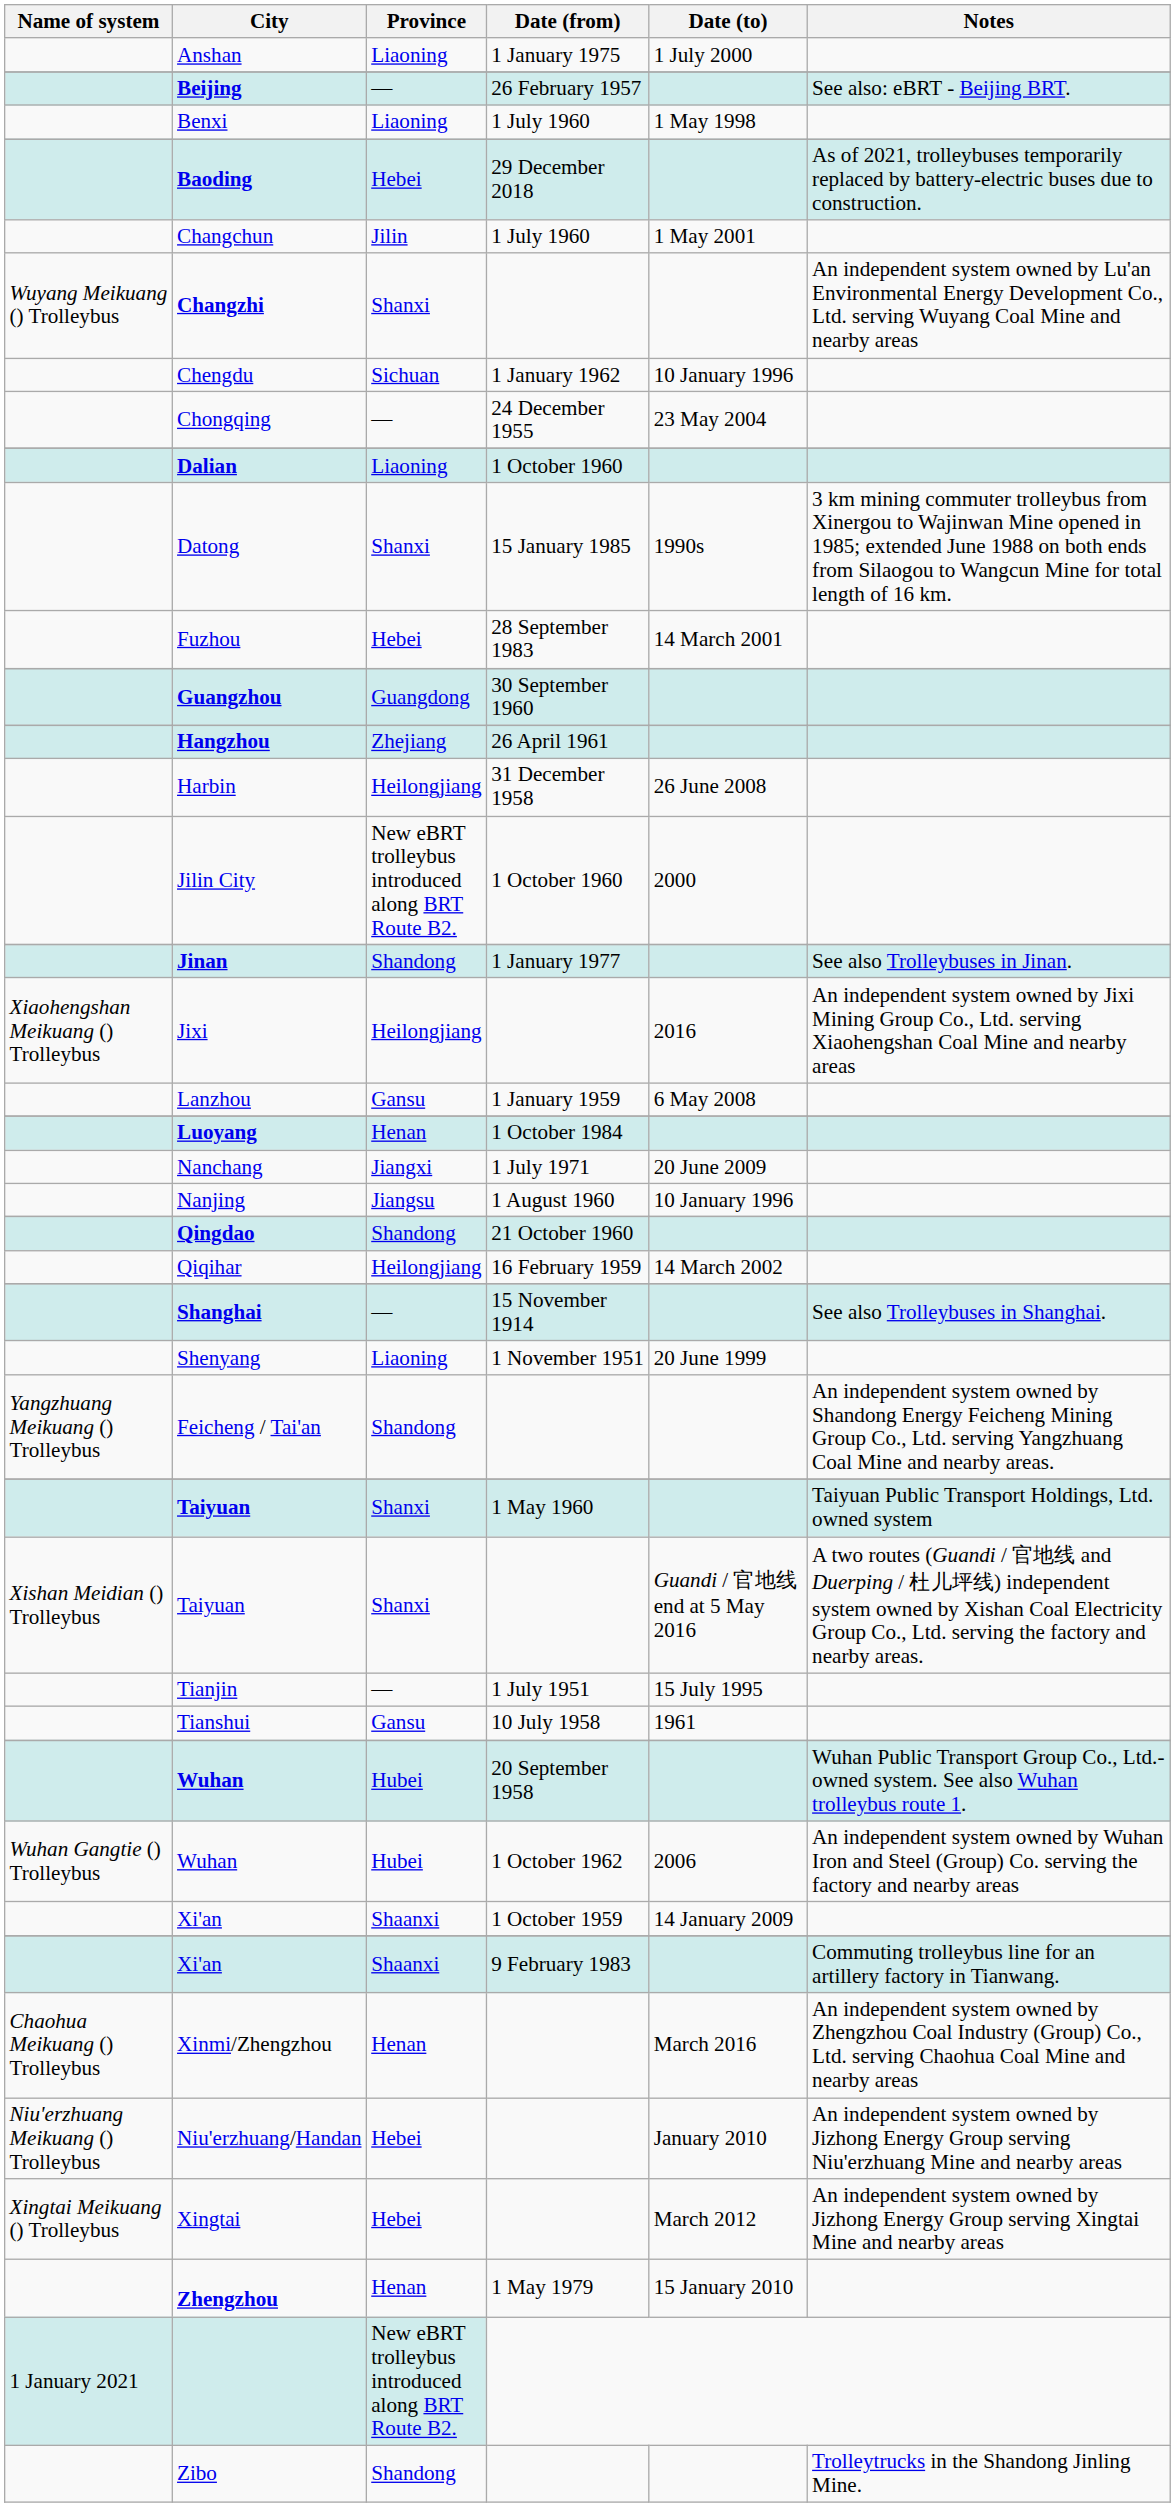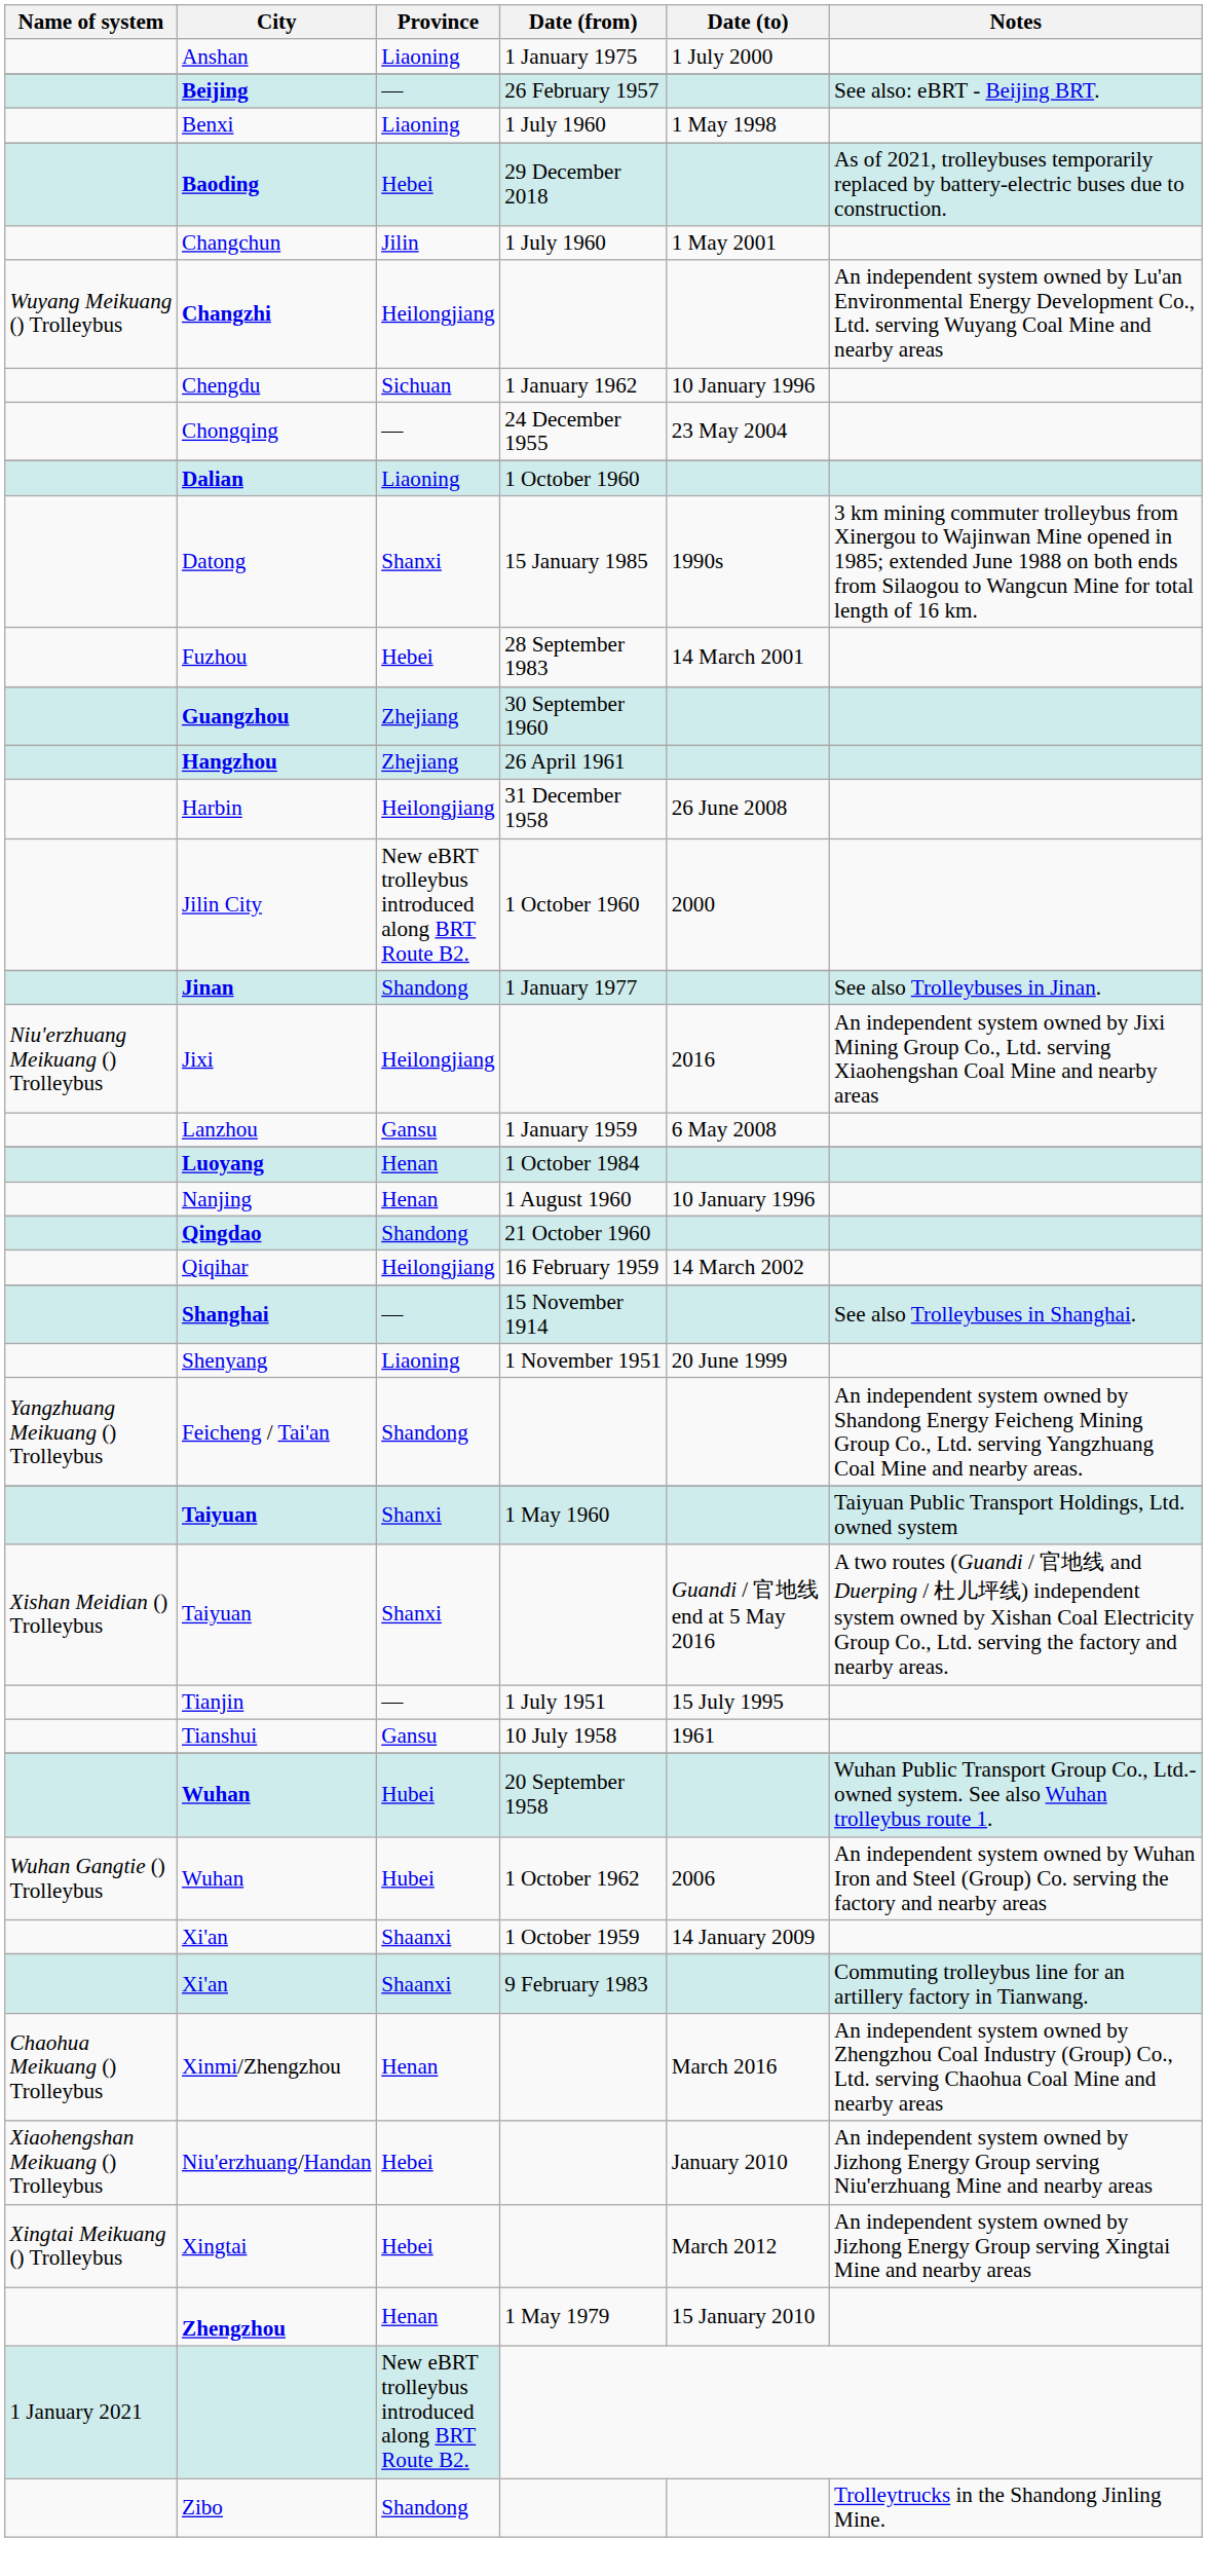 <table class="wikitable" width=100%>
 <tr>
 <th width=15%>Name of system</th>
 <th width=10%>City</th>
 <th width=10%>Province</th>
 <th width=15%>Date (from)</th>
 <th width=15%>Date (to)</th>
 <th width=35%>Notes</th>
 </tr>
 <tr>
 <td> </td>
 <td><a href='#'>Anshan</a></td>
 <td><a href='#'>Liaoning</a></td>
 <td>1 January 1975</td>
 <td>1 July 2000</td>
 <td> </td>
 </tr>
 <tr>
 </tr>
 <tr style="background:#CFECEC">
 <td> </td>
 <td><strong><a href='#'>Beijing</a></strong></td>
 <td>—</td>
 <td>26 February 1957</td>
 <td> </td>
 <td>See also:  eBRT - <a href='#'>Beijing BRT</a>.</td>
 </tr>
 <tr>
 <td> </td>
 <td><a href='#'>Benxi</a></td>
 <td><a href='#'>Liaoning</a></td>
 <td>1 July 1960</td>
 <td>1 May 1998</td>
 <td> </td>
 </tr>
 <tr>
 </tr>
 <tr style="background:#CFECEC">
 <td></td>
 <td><strong><a href='#'>Baoding</a></strong></td>
 <td><a href='#'>Hebei</a></td>
 <td>29 December 2018</td>
 <td></td>
 <td> As of 2021, trolleybuses temporarily replaced by battery-electric buses due to construction.</td>
 </tr>
 <tr>
 <td> </td>
 <td><a href='#'>Changchun</a></td>
 <td><a href='#'>Jilin</a></td>
 <td>1 July 1960</td>
 <td>1 May 2001</td>
 <td> </td>
 </tr>
 <tr>
 <td><em>Wuyang Meikuang</em> () Trolleybus</td>
 <td><strong><a href='#'>Changzhi</a></strong></td>
-<td><a href='#'>Shanxi</a></td>
+<td><a href='#'>Heilongjiang</a></td>
 <td></td>
 <td></td>
 <td>An independent system owned by Lu'an Environmental Energy Development Co., Ltd. serving Wuyang Coal Mine and nearby areas</td>
 </tr>
 <tr>
 <td> </td>
 <td><a href='#'>Chengdu</a></td>
 <td><a href='#'>Sichuan</a></td>
 <td>1 January 1962</td>
 <td>10 January 1996</td>
 <td> </td>
 </tr>
 <tr>
 <td> </td>
 <td><a href='#'>Chongqing</a></td>
 <td>—</td>
 <td>24 December 1955</td>
 <td>23 May 2004</td>
 <td> </td>
 </tr>
 <tr>
 </tr>
 <tr style="background:#CFECEC">
 <td> </td>
 <td><strong><a href='#'>Dalian</a></strong></td>
 <td><a href='#'>Liaoning</a></td>
 <td>1 October 1960</td>
 <td> </td>
 <td> </td>
 </tr>
 <tr>
 <td></td>
 <td><a href='#'>Datong</a></td>
 <td><a href='#'>Shanxi</a></td>
 <td>15 January 1985</td>
 <td>1990s</td>
 <td>3 km mining commuter trolleybus from Xinergou to Wajinwan Mine opened in 1985; extended June 1988 on both ends from Silaogou to Wangcun Mine for total length of 16 km.</td>
 </tr>
 <tr>
 <td> </td>
 <td><a href='#'>Fuzhou</a></td>
 <td><a href='#'>Hebei</a></td>
 <td>28 September 1983</td>
 <td>14 March 2001</td>
 <td> </td>
 </tr>
 <tr>
 </tr>
 <tr style="background:#CFECEC">
 <td> </td>
 <td><strong><a href='#'>Guangzhou</a></strong></td>
-<td><a href='#'>Guangdong</a></td>
+<td><a href='#'>Zhejiang</a></td>
 <td>30 September 1960</td>
 <td> </td>
 <td> </td>
 </tr>
 <tr>
 </tr>
 <tr style="background:#CFECEC">
 <td> </td>
 <td><strong><a href='#'>Hangzhou</a></strong></td>
 <td><a href='#'>Zhejiang</a></td>
 <td>26 April 1961</td>
 <td> </td>
 <td> </td>
 </tr>
 <tr>
 <td> </td>
 <td><a href='#'>Harbin</a></td>
 <td><a href='#'>Heilongjiang</a></td>
 <td>31 December 1958</td>
 <td>26 June 2008</td>
 <td> </td>
 </tr>
 <tr>
 <td> </td>
 <td><a href='#'>Jilin City</a></td>
 <td>New eBRT trolleybus introduced along <a href='#'>BRT Route B2.</a></td>
 <td>1 October 1960</td>
 <td>2000</td>
 <td> </td>
 </tr>
 <tr>
 </tr>
 <tr style="background:#CFECEC">
 <td> </td>
 <td><strong><a href='#'>Jinan</a></strong></td>
 <td><a href='#'>Shandong</a></td>
 <td>1 January 1977</td>
 <td> </td>
 <td>See also <a href='#'>Trolleybuses in Jinan</a>.</td>
 </tr>
 <tr>
-<td><em>Xiaohengshan Meikuang</em> () Trolleybus</td>
+<td><em>Niu'erzhuang Meikuang</em> () Trolleybus</td>
 <td><a href='#'>Jixi</a></td>
 <td><a href='#'>Heilongjiang</a></td>
 <td></td>
 <td>2016</td>
 <td>An independent system owned by Jixi Mining Group Co., Ltd. serving Xiaohengshan Coal Mine and nearby areas</td>
 </tr>
 <tr>
 <td> </td>
 <td><a href='#'>Lanzhou</a></td>
 <td><a href='#'>Gansu</a></td>
 <td>1 January 1959</td>
 <td>6 May 2008</td>
 <td> </td>
 </tr>
 <tr>
 </tr>
 <tr style="background:#CFECEC">
 <td> </td>
 <td><strong><a href='#'>Luoyang</a></strong></td>
 <td><a href='#'>Henan</a></td>
 <td>1 October 1984</td>
 <td> </td>
 <td> </td>
 </tr>
 <tr>
 <td> </td>
-<td><a href='#'>Nanchang</a></td>
-<td><a href='#'>Jiangxi</a></td>
-<td>1 July 1971</td>
-<td>20 June 2009</td>
-<td> </td>
-</tr>
-<tr>
-<td> </td>
 <td><a href='#'>Nanjing</a></td>
-<td><a href='#'>Jiangsu</a></td>
+<td><a href='#'>Henan</a></td>
 <td>1 August 1960</td>
 <td>10 January 1996</td>
 <td> </td>
 </tr>
 <tr>
 </tr>
 <tr style="background:#CFECEC">
 <td> </td>
 <td><strong><a href='#'>Qingdao</a></strong></td>
 <td><a href='#'>Shandong</a></td>
 <td>21 October 1960</td>
 <td> </td>
 <td> </td>
 </tr>
 <tr>
 <td> </td>
 <td><a href='#'>Qiqihar</a></td>
 <td><a href='#'>Heilongjiang</a></td>
 <td>16 February 1959</td>
 <td>14 March 2002</td>
 <td> </td>
 </tr>
 <tr>
 </tr>
 <tr style="background:#CFECEC">
 <td> </td>
 <td><strong><a href='#'>Shanghai</a></strong></td>
 <td>—</td>
 <td>15 November 1914</td>
 <td> </td>
 <td>See also <a href='#'>Trolleybuses in Shanghai</a>.</td>
 </tr>
 <tr>
 <td> </td>
 <td><a href='#'>Shenyang</a></td>
 <td><a href='#'>Liaoning</a></td>
 <td>1 November 1951</td>
 <td>20 June 1999</td>
 <td></td>
 </tr>
 <tr>
 <td><em>Yangzhuang Meikuang</em> () Trolleybus</td>
 <td><a href='#'>Feicheng</a> / <a href='#'>Tai'an</a></td>
 <td><a href='#'>Shandong</a></td>
 <td></td>
 <td></td>
 <td>An independent system owned by Shandong Energy Feicheng Mining Group Co., Ltd. serving Yangzhuang Coal Mine and nearby areas.</td>
 </tr>
 <tr>
 </tr>
 <tr style="background:#CFECEC">
 <td> </td>
 <td><strong><a href='#'>Taiyuan</a></strong></td>
 <td><a href='#'>Shanxi</a></td>
 <td>1 May 1960</td>
 <td> </td>
 <td>Taiyuan Public Transport Holdings, Ltd. owned system</td>
 </tr>
 <tr>
 <td><em>Xishan Meidian</em> () Trolleybus</td>
 <td><a href='#'>Taiyuan</a></td>
 <td><a href='#'>Shanxi</a></td>
 <td></td>
 <td><em>Guandi</em> / 官地线 end at 5 May 2016</td>
 <td>A two routes (<em>Guandi</em> / 官地线 and <em>Duerping</em> / 杜儿坪线) independent system owned by Xishan Coal Electricity Group Co., Ltd. serving the factory and nearby areas.</td>
 </tr>
 <tr>
 <td> </td>
 <td><a href='#'>Tianjin</a></td>
 <td>—</td>
 <td>1 July 1951</td>
 <td>15 July 1995</td>
 <td> </td>
 </tr>
 <tr>
 <td> </td>
 <td><a href='#'>Tianshui</a></td>
 <td><a href='#'>Gansu</a></td>
 <td>10 July 1958</td>
 <td>1961</td>
 <td> </td>
 </tr>
 <tr>
 </tr>
 <tr style="background:#CFECEC">
 <td></td>
 <td><strong><a href='#'>Wuhan</a></strong></td>
 <td><a href='#'>Hubei</a></td>
 <td>20 September 1958</td>
 <td> </td>
 <td>Wuhan Public Transport Group Co., Ltd.-owned system. See also <a href='#'>Wuhan trolleybus route 1</a>.</td>
 </tr>
 <tr>
 <td><em>Wuhan Gangtie</em> () Trolleybus</td>
 <td><a href='#'>Wuhan</a></td>
 <td><a href='#'>Hubei</a></td>
 <td>1 October 1962</td>
 <td>2006</td>
 <td>An independent system owned by Wuhan Iron and Steel (Group) Co. serving the factory and nearby areas</td>
 </tr>
 <tr>
 <td> </td>
 <td><a href='#'>Xi'an</a></td>
 <td><a href='#'>Shaanxi</a></td>
 <td>1 October 1959</td>
 <td>14 January 2009</td>
 <td> </td>
 </tr>
 <tr>
 </tr>
 <tr style="background:#CFECEC">
 <td></td>
 <td><a href='#'>Xi'an</a></td>
 <td><a href='#'>Shaanxi</a></td>
 <td>9 February 1983</td>
 <td></td>
 <td>Commuting trolleybus line for an artillery factory in Tianwang.</td>
 </tr>
 <tr>
 <td><em>Chaohua Meikuang</em> () Trolleybus</td>
 <td><a href='#'>Xinmi</a>/Zhengzhou</td>
 <td><a href='#'>Henan</a></td>
 <td></td>
 <td>March 2016</td>
 <td>An independent system owned by Zhengzhou Coal Industry (Group) Co., Ltd. serving Chaohua Coal Mine and nearby areas</td>
 </tr>
 <tr>
-<td><em>Niu'erzhuang Meikuang</em> () Trolleybus</td>
+<td><em>Xiaohengshan Meikuang</em> () Trolleybus</td>
 <td><a href='#'>Niu'erzhuang</a>/<a href='#'>Handan</a></td>
 <td><a href='#'>Hebei</a></td>
 <td></td>
 <td>January 2010</td>
 <td>An independent system owned by Jizhong Energy Group serving Niu'erzhuang Mine and nearby areas</td>
 </tr>
 <tr>
 <td><em>Xingtai Meikuang</em> () Trolleybus</td>
 <td><a href='#'>Xingtai</a></td>
 <td><a href='#'>Hebei</a></td>
 <td></td>
 <td>March 2012</td>
 <td>An independent system owned by Jizhong Energy Group serving Xingtai Mine and nearby areas</td>
 </tr>
 <tr>
 <td rowspan="2"> </td>
 <td rowspan="2"><br><strong><a href='#'>Zhengzhou</a></strong></td>
 <td rowspan="2"><a href='#'>Henan</a></td>
 <td>1 May 1979</td>
 <td>15 January 2010</td>
 <td></td>
 </tr>
 <tr>
 </tr>
 <tr style="background:#CFECEC">
 <td>1 January 2021</td>
 <td> </td>
 <td>New eBRT trolleybus introduced along <a href='#'>BRT Route B2.</a></td>
 </tr>
 <tr>
 <td></td>
 <td><a href='#'>Zibo</a></td>
 <td><a href='#'>Shandong</a></td>
 <td></td>
 <td></td>
 <td><a href='#'>Trolleytrucks</a> in the Shandong Jinling Mine.</td>
 </tr>
 </table>
